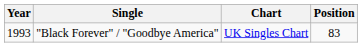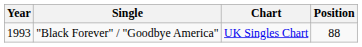 <table class="wikitable">
 <tr>
 <th>Year</th>
 <th>Single</th>
 <th>Chart</th>
 <th>Position</th>
 </tr>
 <tr>
 <td align="center">1993</td>
 <td align="center">"Black Forever" / "Goodbye America"</td>
 <td align="center"><a href='#'>UK Singles Chart</a></td>
-<td align="center">83</td>
+<td align="center">88</td>
 </tr>
 </table>
